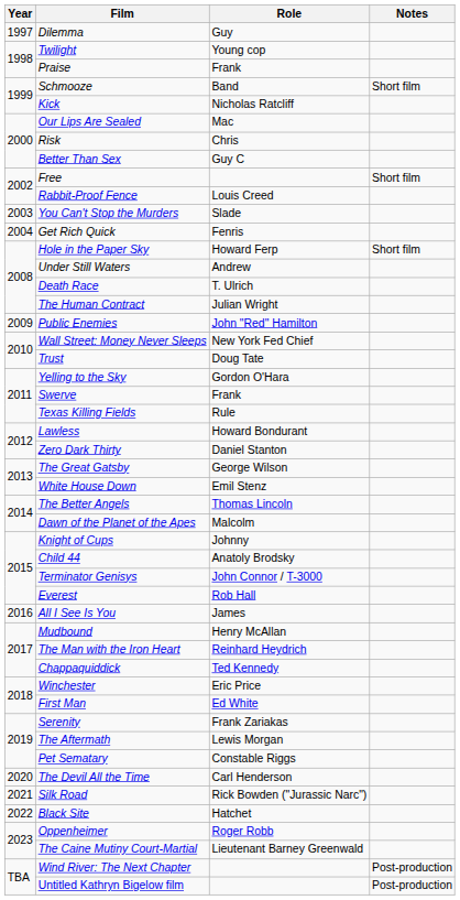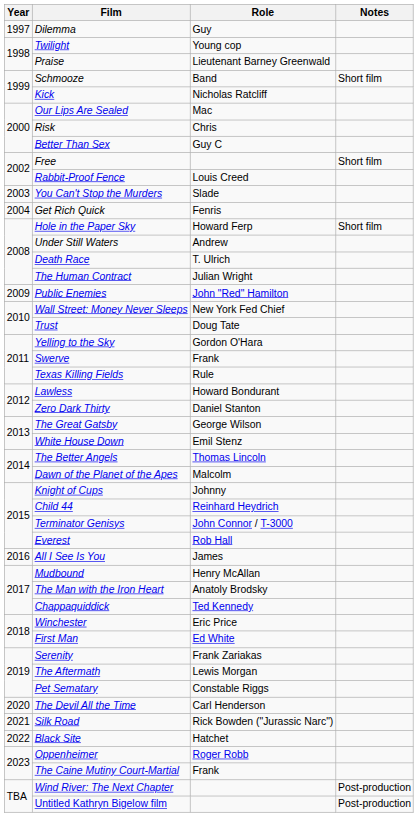 <table class="wikitable sortable">
 <tr>
 <th>Year</th>
 <th>Film</th>
 <th>Role</th>
 <th>Notes</th>
 </tr>
 <tr>
 <td>1997</td>
 <td><em>Dilemma</em></td>
 <td>Guy</td>
 <td></td>
 </tr>
 <tr>
 <td rowspan="2">1998</td>
 <td><em><a href='#'>Twilight</a></em></td>
 <td>Young cop</td>
 <td></td>
 </tr>
 <tr>
 <td><em>Praise</em></td>
-<td>Frank</td>
+<td>Lieutenant Barney Greenwald</td>
 <td></td>
 </tr>
 <tr>
 <td rowspan="2">1999</td>
 <td><em>Schmooze</em></td>
 <td>Band</td>
 <td>Short film</td>
 </tr>
 <tr>
 <td><em><a href='#'>Kick</a></em></td>
 <td>Nicholas Ratcliff</td>
 <td></td>
 </tr>
 <tr>
 <td rowspan="3">2000</td>
 <td><em><a href='#'>Our Lips Are Sealed</a></em></td>
 <td>Mac</td>
 <td></td>
 </tr>
 <tr>
 <td><em>Risk</em></td>
 <td>Chris</td>
 <td></td>
 </tr>
 <tr>
 <td><em><a href='#'>Better Than Sex</a></em></td>
 <td>Guy C</td>
 <td></td>
 </tr>
 <tr>
 <td rowspan="2">2002</td>
 <td><em>Free</em></td>
 <td></td>
 <td>Short film</td>
 </tr>
 <tr>
 <td><em><a href='#'>Rabbit-Proof Fence</a></em></td>
 <td>Louis Creed</td>
 <td></td>
 </tr>
 <tr>
 <td>2003</td>
 <td><em><a href='#'>You Can't Stop the Murders</a></em></td>
 <td>Slade</td>
 <td></td>
 </tr>
 <tr>
 <td>2004</td>
 <td><em>Get Rich Quick</em></td>
 <td>Fenris</td>
 <td></td>
 </tr>
 <tr>
 <td rowspan="4">2008</td>
 <td><em><a href='#'>Hole in the Paper Sky</a></em></td>
 <td>Howard Ferp</td>
 <td>Short film</td>
 </tr>
 <tr>
 <td><em>Under Still Waters</em></td>
 <td>Andrew</td>
 <td></td>
 </tr>
 <tr>
 <td><em><a href='#'>Death Race</a></em></td>
 <td>T. Ulrich</td>
 <td></td>
 </tr>
 <tr>
 <td><em><a href='#'>The Human Contract</a></em></td>
 <td>Julian Wright</td>
 <td></td>
 </tr>
 <tr>
 <td>2009</td>
 <td><em><a href='#'>Public Enemies</a></em></td>
 <td><a href='#'>John "Red" Hamilton</a></td>
 <td></td>
 </tr>
 <tr>
 <td rowspan="2">2010</td>
 <td><em><a href='#'>Wall Street: Money Never Sleeps</a></em></td>
 <td>New York Fed Chief</td>
 <td></td>
 </tr>
 <tr>
 <td><em><a href='#'>Trust</a></em></td>
 <td>Doug Tate</td>
 <td></td>
 </tr>
 <tr>
 <td rowspan="3">2011</td>
 <td><em><a href='#'>Yelling to the Sky</a></em></td>
 <td>Gordon O'Hara</td>
 <td></td>
 </tr>
 <tr>
 <td><em><a href='#'>Swerve</a></em></td>
 <td>Frank</td>
 <td></td>
 </tr>
 <tr>
 <td><em><a href='#'>Texas Killing Fields</a></em></td>
 <td>Rule</td>
 <td></td>
 </tr>
 <tr>
 <td rowspan="2">2012</td>
 <td><em><a href='#'>Lawless</a></em></td>
 <td>Howard Bondurant</td>
 <td></td>
 </tr>
 <tr>
 <td><em><a href='#'>Zero Dark Thirty</a></em></td>
 <td>Daniel Stanton</td>
 <td></td>
 </tr>
 <tr>
 <td rowspan="2">2013</td>
 <td><em><a href='#'>The Great Gatsby</a></em></td>
 <td>George Wilson</td>
 <td></td>
 </tr>
 <tr>
 <td><em><a href='#'>White House Down</a></em></td>
 <td>Emil Stenz</td>
 <td></td>
 </tr>
 <tr>
 <td rowspan="2">2014</td>
 <td><em><a href='#'>The Better Angels</a></em></td>
 <td><a href='#'>Thomas Lincoln</a></td>
 <td></td>
 </tr>
 <tr>
 <td><em><a href='#'>Dawn of the Planet of the Apes</a></em></td>
 <td>Malcolm</td>
 <td></td>
 </tr>
 <tr>
 <td rowspan="4">2015</td>
 <td><em><a href='#'>Knight of Cups</a></em></td>
 <td>Johnny</td>
 <td></td>
 </tr>
 <tr>
 <td><em><a href='#'>Child 44</a></em></td>
-<td>Anatoly Brodsky</td>
+<td><a href='#'>Reinhard Heydrich</a></td>
 <td></td>
 </tr>
 <tr>
 <td><em><a href='#'>Terminator Genisys</a></em></td>
 <td><a href='#'>John Connor</a> / <a href='#'>T-3000</a></td>
 <td></td>
 </tr>
 <tr>
 <td><em><a href='#'>Everest</a></em></td>
 <td><a href='#'>Rob Hall</a></td>
 <td></td>
 </tr>
 <tr>
 <td>2016</td>
 <td><em><a href='#'>All I See Is You</a></em></td>
 <td>James</td>
 <td></td>
 </tr>
 <tr>
 <td rowspan="3">2017</td>
 <td><em><a href='#'>Mudbound</a></em></td>
 <td>Henry McAllan</td>
 <td></td>
 </tr>
 <tr>
 <td><em><a href='#'>The Man with the Iron Heart</a></em></td>
-<td><a href='#'>Reinhard Heydrich</a></td>
+<td>Anatoly Brodsky</td>
 <td></td>
 </tr>
 <tr>
 <td><em><a href='#'>Chappaquiddick</a></em></td>
 <td><a href='#'>Ted Kennedy</a></td>
 <td></td>
 </tr>
 <tr>
 <td rowspan="2">2018</td>
 <td><em><a href='#'>Winchester</a></em></td>
 <td>Eric Price</td>
 <td></td>
 </tr>
 <tr>
 <td><em><a href='#'>First Man</a></em></td>
 <td><a href='#'>Ed White</a></td>
 <td></td>
 </tr>
 <tr>
 <td rowspan="3">2019</td>
 <td><em><a href='#'>Serenity</a></em></td>
 <td>Frank Zariakas</td>
 <td></td>
 </tr>
 <tr>
 <td><em><a href='#'>The Aftermath</a></em></td>
 <td>Lewis Morgan</td>
 <td></td>
 </tr>
 <tr>
 <td><em><a href='#'>Pet Sematary</a></em></td>
 <td>Constable Riggs</td>
 <td></td>
 </tr>
 <tr>
 <td>2020</td>
 <td><em><a href='#'>The Devil All the Time</a></em></td>
 <td>Carl Henderson</td>
 <td></td>
 </tr>
 <tr>
 <td>2021</td>
 <td><em><a href='#'>Silk Road</a></em></td>
 <td>Rick Bowden ("Jurassic Narc")</td>
 <td></td>
 </tr>
 <tr>
 <td>2022</td>
 <td><em><a href='#'>Black Site</a></em></td>
 <td>Hatchet</td>
 <td></td>
 </tr>
 <tr>
 <td rowspan="2">2023</td>
 <td><em><a href='#'>Oppenheimer</a></em></td>
 <td><a href='#'>Roger Robb</a></td>
 <td></td>
 </tr>
 <tr>
 <td><em><a href='#'>The Caine Mutiny Court-Martial</a></em></td>
-<td>Lieutenant Barney Greenwald</td>
+<td>Frank</td>
 <td></td>
 </tr>
 <tr>
 <td rowspan="2">TBA</td>
 <td><em><a href='#'>Wind River: The Next Chapter</a></em></td>
 <td></td>
 <td>Post-production</td>
 </tr>
 <tr>
 <td><a href='#'>Untitled Kathryn Bigelow film</a></td>
 <td></td>
 <td>Post-production</td>
 </tr>
 </table>
